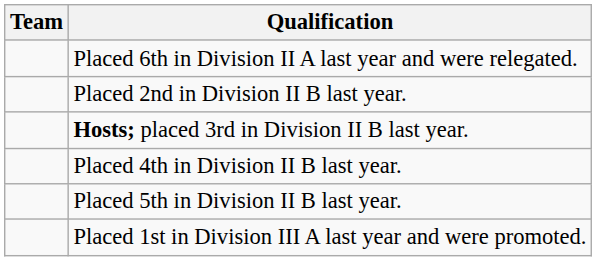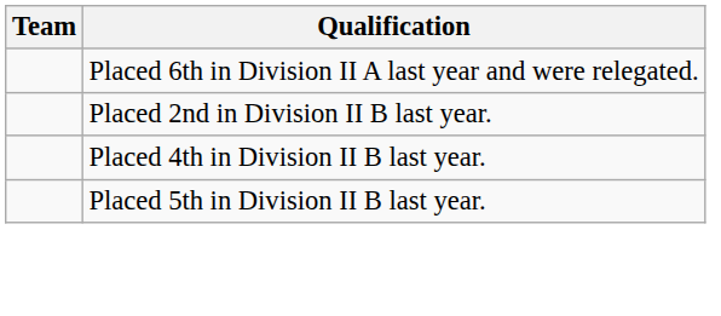 <table class="wikitable">
 <tr>
 <th>Team</th>
 <th>Qualification</th>
 </tr>
 <tr>
 <td></td>
 <td>Placed 6th in Division II A last year and were relegated.</td>
 </tr>
 <tr>
 <td></td>
 <td>Placed 2nd in Division II B last year.</td>
 </tr>
 <tr>
 <td></td>
-<td><strong>Hosts;</strong> placed 3rd in Division II B last year.</td>
-</tr>
-<tr>
-<td></td>
 <td>Placed 4th in Division II B last year.</td>
 </tr>
 <tr>
 <td></td>
 <td>Placed 5th in Division II B last year.</td>
 </tr>
-<tr>
-<td></td>
-<td>Placed 1st in Division III A last year and were promoted.</td>
-</tr>
 </table>
